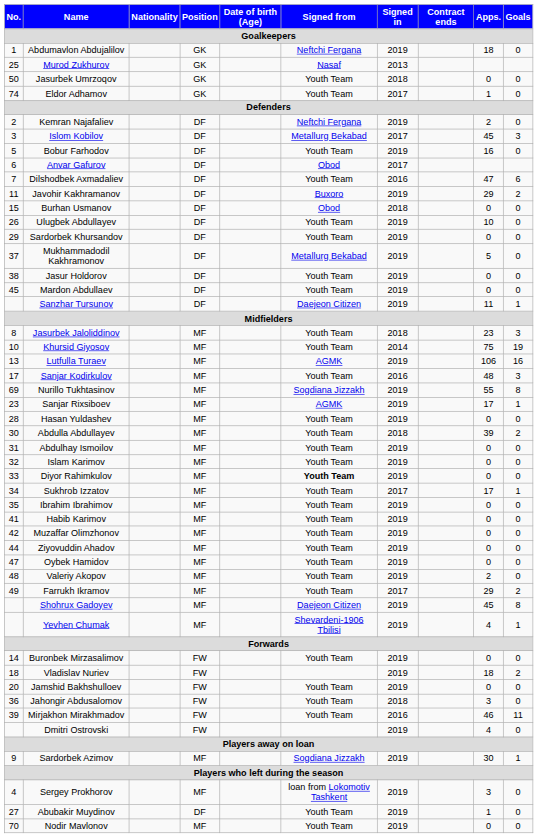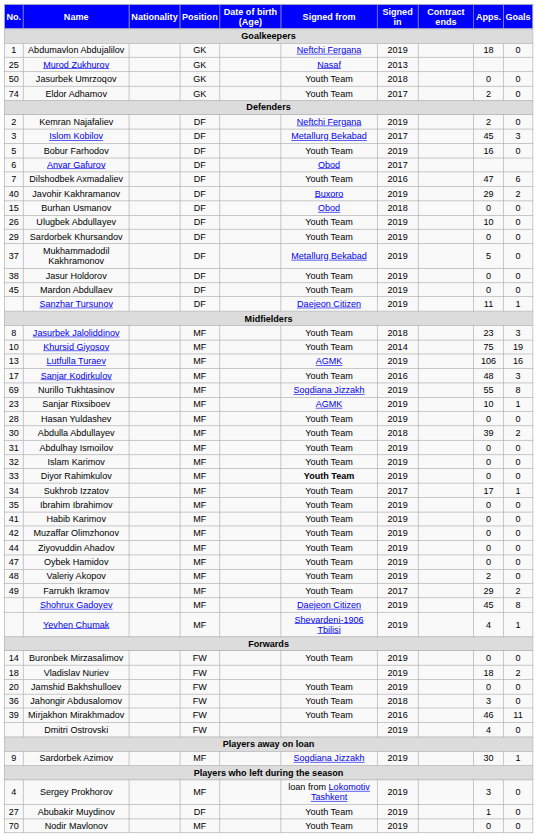 <table class="wikitable"  style="text-align:center; font-size:90%; width:95%;">
 <tr>
 <th style="background:#0000FF; color:white; text-align:center;">No.</th>
 <th style="background:#0000FF; color:white; text-align:center;">Name</th>
 <th style="background:#0000FF; color:white; text-align:center;">Nationality</th>
 <th style="background:#0000FF; color:white; text-align:center;">Position</th>
 <th style="background:#0000FF; color:white; text-align:center;">Date of birth (Age)</th>
 <th style="background:#0000FF; color:white; text-align:center;">Signed from</th>
 <th style="background:#0000FF; color:white; text-align:center;">Signed in</th>
 <th style="background:#0000FF; color:white; text-align:center;">Contract ends</th>
 <th style="background:#0000FF; color:white; text-align:center;">Apps.</th>
 <th style="background:#0000FF; color:white; text-align:center;">Goals</th>
 </tr>
 <tr>
 <th colspan="11"  style="background:#dcdcdc; text-align:center;">Goalkeepers</th>
 </tr>
 <tr>
 <td>1</td>
 <td>Abdumavlon Abdujalilov</td>
 <td></td>
 <td>GK</td>
 <td></td>
 <td><a href='#'>Neftchi Fergana</a></td>
 <td>2019</td>
 <td></td>
 <td>18</td>
 <td>0</td>
 </tr>
 <tr>
 <td>25</td>
 <td><a href='#'>Murod Zukhurov</a></td>
 <td></td>
 <td>GK</td>
 <td></td>
 <td><a href='#'>Nasaf</a></td>
 <td>2013</td>
 <td></td>
 <td></td>
 <td></td>
 </tr>
 <tr>
 <td>50</td>
 <td>Jasurbek Umrzoqov</td>
 <td></td>
 <td>GK</td>
 <td></td>
 <td>Youth Team</td>
 <td>2018</td>
 <td></td>
 <td>0</td>
 <td>0</td>
 </tr>
 <tr>
 <td>74</td>
 <td>Eldor Adhamov</td>
 <td></td>
 <td>GK</td>
 <td></td>
 <td>Youth Team</td>
 <td>2017</td>
 <td></td>
-<td>1</td>
+<td>2</td>
 <td>0</td>
 </tr>
 <tr>
 <th colspan="11"  style="background:#dcdcdc; text-align:center;">Defenders</th>
 </tr>
 <tr>
 <td>2</td>
 <td>Kemran Najafaliev</td>
 <td></td>
 <td>DF</td>
 <td></td>
 <td><a href='#'>Neftchi Fergana</a></td>
 <td>2019</td>
 <td></td>
 <td>2</td>
 <td>0</td>
 </tr>
 <tr>
 <td>3</td>
 <td><a href='#'>Islom Kobilov</a></td>
 <td></td>
 <td>DF</td>
 <td></td>
 <td><a href='#'>Metallurg Bekabad</a></td>
 <td>2017</td>
 <td></td>
 <td>45</td>
 <td>3</td>
 </tr>
 <tr>
 <td>5</td>
 <td>Bobur Farhodov</td>
 <td></td>
 <td>DF</td>
 <td></td>
 <td>Youth Team</td>
 <td>2019</td>
 <td></td>
 <td>16</td>
 <td>0</td>
 </tr>
 <tr>
 <td>6</td>
 <td><a href='#'>Anvar Gafurov</a></td>
 <td></td>
 <td>DF</td>
 <td></td>
 <td><a href='#'>Obod</a></td>
 <td>2017</td>
 <td></td>
 <td></td>
 <td></td>
 </tr>
 <tr>
 <td>7</td>
 <td>Dilshodbek Axmadaliev</td>
 <td></td>
 <td>DF</td>
 <td></td>
 <td>Youth Team</td>
 <td>2016</td>
 <td></td>
 <td>47</td>
 <td>6</td>
 </tr>
 <tr>
-<td>11</td>
+<td>40</td>
 <td>Javohir Kakhramanov</td>
 <td></td>
 <td>DF</td>
 <td></td>
 <td><a href='#'>Buxoro</a></td>
 <td>2019</td>
 <td></td>
 <td>29</td>
 <td>2</td>
 </tr>
 <tr>
 <td>15</td>
 <td>Burhan Usmanov</td>
 <td></td>
 <td>DF</td>
 <td></td>
 <td><a href='#'>Obod</a></td>
 <td>2018</td>
 <td></td>
 <td>0</td>
 <td>0</td>
 </tr>
 <tr>
 <td>26</td>
 <td>Ulugbek Abdullayev</td>
 <td></td>
 <td>DF</td>
 <td></td>
 <td>Youth Team</td>
 <td>2019</td>
 <td></td>
 <td>10</td>
 <td>0</td>
 </tr>
 <tr>
 <td>29</td>
 <td>Sardorbek Khursandov</td>
 <td></td>
 <td>DF</td>
 <td></td>
 <td>Youth Team</td>
 <td>2019</td>
 <td></td>
 <td>0</td>
 <td>0</td>
 </tr>
 <tr>
 <td>37</td>
 <td>Mukhammadodil Kakhramonov</td>
 <td></td>
 <td>DF</td>
 <td></td>
 <td><a href='#'>Metallurg Bekabad</a></td>
 <td>2019</td>
 <td></td>
 <td>5</td>
 <td>0</td>
 </tr>
 <tr>
 <td>38</td>
 <td>Jasur Holdorov</td>
 <td></td>
 <td>DF</td>
 <td></td>
 <td>Youth Team</td>
 <td>2019</td>
 <td></td>
 <td>0</td>
 <td>0</td>
 </tr>
 <tr>
 <td>45</td>
 <td>Mardon Abdullaev</td>
 <td></td>
 <td>DF</td>
 <td></td>
 <td>Youth Team</td>
 <td>2019</td>
 <td></td>
 <td>0</td>
 <td>0</td>
 </tr>
 <tr>
 <td></td>
 <td><a href='#'>Sanzhar Tursunov</a></td>
 <td></td>
 <td>DF</td>
 <td></td>
 <td><a href='#'>Daejeon Citizen</a></td>
 <td>2019</td>
 <td></td>
 <td>11</td>
 <td>1</td>
 </tr>
 <tr>
 <th colspan="11"  style="background:#dcdcdc; text-align:center;">Midfielders</th>
 </tr>
 <tr>
 <td>8</td>
 <td><a href='#'>Jasurbek Jaloliddinov</a></td>
 <td></td>
 <td>MF</td>
 <td></td>
 <td>Youth Team</td>
 <td>2018</td>
 <td></td>
 <td>23</td>
 <td>3</td>
 </tr>
 <tr>
 <td>10</td>
 <td><a href='#'>Khursid Giyosov</a></td>
 <td></td>
 <td>MF</td>
 <td></td>
 <td>Youth Team</td>
 <td>2014</td>
 <td></td>
 <td>75</td>
 <td>19</td>
 </tr>
 <tr>
 <td>13</td>
 <td><a href='#'>Lutfulla Turaev</a></td>
 <td></td>
 <td>MF</td>
 <td></td>
 <td><a href='#'>AGMK</a></td>
 <td>2019</td>
 <td></td>
 <td>106</td>
 <td>16</td>
 </tr>
 <tr>
 <td>17</td>
 <td><a href='#'>Sanjar Kodirkulov</a></td>
 <td></td>
 <td>MF</td>
 <td></td>
 <td>Youth Team</td>
 <td>2016</td>
 <td></td>
 <td>48</td>
 <td>3</td>
 </tr>
 <tr>
 <td>69</td>
 <td>Nurillo Tukhtasinov</td>
 <td></td>
 <td>MF</td>
 <td></td>
 <td><a href='#'>Sogdiana Jizzakh</a></td>
 <td>2019</td>
 <td></td>
 <td>55</td>
 <td>8</td>
 </tr>
 <tr>
 <td>23</td>
 <td>Sanjar Rixsiboev</td>
 <td></td>
 <td>MF</td>
 <td></td>
 <td><a href='#'>AGMK</a></td>
 <td>2019</td>
 <td></td>
-<td>17</td>
+<td>10</td>
 <td>1</td>
 </tr>
 <tr>
 <td>28</td>
 <td>Hasan Yuldashev</td>
 <td></td>
 <td>MF</td>
 <td></td>
 <td>Youth Team</td>
 <td>2019</td>
 <td></td>
 <td>0</td>
 <td>0</td>
 </tr>
 <tr>
 <td>30</td>
 <td>Abdulla Abdullayev</td>
 <td></td>
 <td>MF</td>
 <td></td>
 <td>Youth Team</td>
 <td>2018</td>
 <td></td>
 <td>39</td>
 <td>2</td>
 </tr>
 <tr>
 <td>31</td>
 <td>Abdulhay Ismoilov</td>
 <td></td>
 <td>MF</td>
 <td></td>
 <td>Youth Team</td>
 <td>2019</td>
 <td></td>
 <td>0</td>
 <td>0</td>
 </tr>
 <tr>
 <td>32</td>
 <td>Islam Karimov</td>
 <td></td>
 <td>MF</td>
 <td></td>
 <td>Youth Team</td>
 <td>2019</td>
 <td></td>
 <td>0</td>
 <td>0</td>
 </tr>
 <tr>
 <td>33</td>
 <td>Diyor Rahimkulov</td>
 <td></td>
 <td>MF</td>
 <td></td>
 <td><strong>Youth Team</strong></td>
 <td>2019</td>
 <td></td>
 <td>0</td>
 <td>0</td>
 </tr>
 <tr>
 <td>34</td>
 <td>Sukhrob Izzatov</td>
 <td></td>
 <td>MF</td>
 <td></td>
 <td>Youth Team</td>
 <td>2017</td>
 <td></td>
 <td>17</td>
 <td>1</td>
 </tr>
 <tr>
 <td>35</td>
 <td>Ibrahim Ibrahimov</td>
 <td></td>
 <td>MF</td>
 <td></td>
 <td>Youth Team</td>
 <td>2019</td>
 <td></td>
 <td>0</td>
 <td>0</td>
 </tr>
 <tr>
 <td>41</td>
 <td>Habib Karimov</td>
 <td></td>
 <td>MF</td>
 <td></td>
 <td>Youth Team</td>
 <td>2019</td>
 <td></td>
 <td>0</td>
 <td>0</td>
 </tr>
 <tr>
 <td>42</td>
 <td>Muzaffar Olimzhonov</td>
 <td></td>
 <td>MF</td>
 <td></td>
 <td>Youth Team</td>
 <td>2019</td>
 <td></td>
 <td>0</td>
 <td>0</td>
 </tr>
 <tr>
 <td>44</td>
 <td>Ziyovuddin Ahadov</td>
 <td></td>
 <td>MF</td>
 <td></td>
 <td>Youth Team</td>
 <td>2019</td>
 <td></td>
 <td>0</td>
 <td>0</td>
 </tr>
 <tr>
 <td>47</td>
 <td>Oybek Hamidov</td>
 <td></td>
 <td>MF</td>
 <td></td>
 <td>Youth Team</td>
 <td>2019</td>
 <td></td>
 <td>0</td>
 <td>0</td>
 </tr>
 <tr>
 <td>48</td>
 <td>Valeriy Akopov</td>
 <td></td>
 <td>MF</td>
 <td></td>
 <td>Youth Team</td>
 <td>2019</td>
 <td></td>
 <td>2</td>
 <td>0</td>
 </tr>
 <tr>
 <td>49</td>
 <td>Farrukh Ikramov</td>
 <td></td>
 <td>MF</td>
 <td></td>
 <td>Youth Team</td>
 <td>2017</td>
 <td></td>
 <td>29</td>
 <td>2</td>
 </tr>
 <tr>
 <td></td>
 <td><a href='#'>Shohrux Gadoyev</a></td>
 <td></td>
 <td>MF</td>
 <td></td>
 <td><a href='#'>Daejeon Citizen</a></td>
 <td>2019</td>
 <td></td>
 <td>45</td>
 <td>8</td>
 </tr>
 <tr>
 <td></td>
 <td><a href='#'>Yevhen Chumak</a></td>
 <td></td>
 <td>MF</td>
 <td></td>
 <td><a href='#'>Shevardeni-1906 Tbilisi</a></td>
 <td>2019</td>
 <td></td>
 <td>4</td>
 <td>1</td>
 </tr>
 <tr>
 <th colspan="11"  style="background:#dcdcdc; text-align:center;">Forwards</th>
 </tr>
 <tr>
 <td>14</td>
 <td>Buronbek Mirzasalimov</td>
 <td></td>
 <td>FW</td>
 <td></td>
 <td>Youth Team</td>
 <td>2019</td>
 <td></td>
 <td>0</td>
 <td>0</td>
 </tr>
 <tr>
 <td>18</td>
 <td>Vladislav Nuriev</td>
 <td></td>
 <td>FW</td>
 <td></td>
 <td></td>
 <td>2019</td>
 <td></td>
 <td>18</td>
 <td>2</td>
 </tr>
 <tr>
 <td>20</td>
 <td>Jamshid Bakhshulloev</td>
 <td></td>
 <td>FW</td>
 <td></td>
 <td>Youth Team</td>
 <td>2019</td>
 <td></td>
 <td>0</td>
 <td>0</td>
 </tr>
 <tr>
 <td>36</td>
 <td>Jahongir Abdusalomov</td>
 <td></td>
 <td>FW</td>
 <td></td>
 <td>Youth Team</td>
 <td>2018</td>
 <td></td>
 <td>3</td>
 <td>0</td>
 </tr>
 <tr>
 <td>39</td>
 <td>Mirjakhon Mirakhmadov</td>
 <td></td>
 <td>FW</td>
 <td></td>
 <td>Youth Team</td>
 <td>2016</td>
 <td></td>
 <td>46</td>
 <td>11</td>
 </tr>
 <tr>
 <td></td>
 <td>Dmitri Ostrovski</td>
 <td></td>
 <td>FW</td>
 <td></td>
 <td></td>
 <td>2019</td>
 <td></td>
 <td>4</td>
 <td>0</td>
 </tr>
 <tr>
 <th colspan="11"  style="background:#dcdcdc; text-align:center;">Players away on loan</th>
 </tr>
 <tr>
 <td>9</td>
 <td>Sardorbek Azimov</td>
 <td></td>
 <td>MF</td>
 <td></td>
 <td><a href='#'>Sogdiana Jizzakh</a></td>
 <td>2019</td>
 <td></td>
 <td>30</td>
 <td>1</td>
 </tr>
 <tr>
 <th colspan="11"  style="background:#dcdcdc; text-align:center;">Players who left during the season</th>
 </tr>
 <tr>
 <td>4</td>
 <td>Sergey Prokhorov</td>
 <td></td>
 <td>MF</td>
 <td></td>
 <td>loan from <a href='#'>Lokomotiv Tashkent</a></td>
 <td>2019</td>
 <td></td>
 <td>3</td>
 <td>0</td>
 </tr>
 <tr>
 <td>27</td>
 <td>Abubakir Muydinov</td>
 <td></td>
 <td>DF</td>
 <td></td>
 <td>Youth Team</td>
 <td>2019</td>
 <td></td>
 <td>1</td>
 <td>0</td>
 </tr>
 <tr>
 <td>70</td>
 <td>Nodir Mavlonov</td>
 <td></td>
 <td>MF</td>
 <td></td>
 <td>Youth Team</td>
 <td>2019</td>
 <td></td>
 <td>0</td>
 <td>0</td>
 </tr>
 </table>
